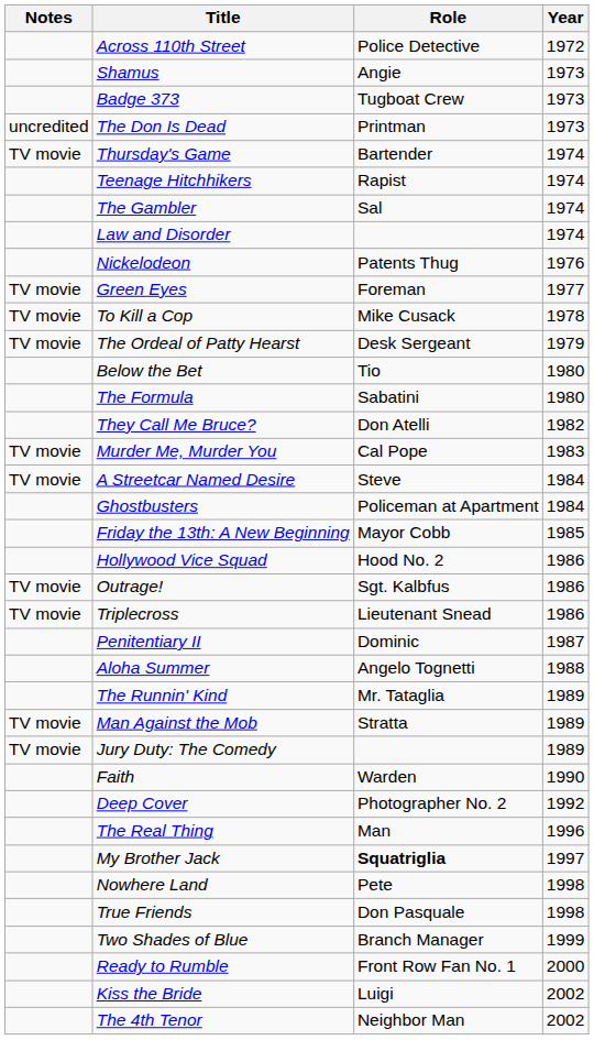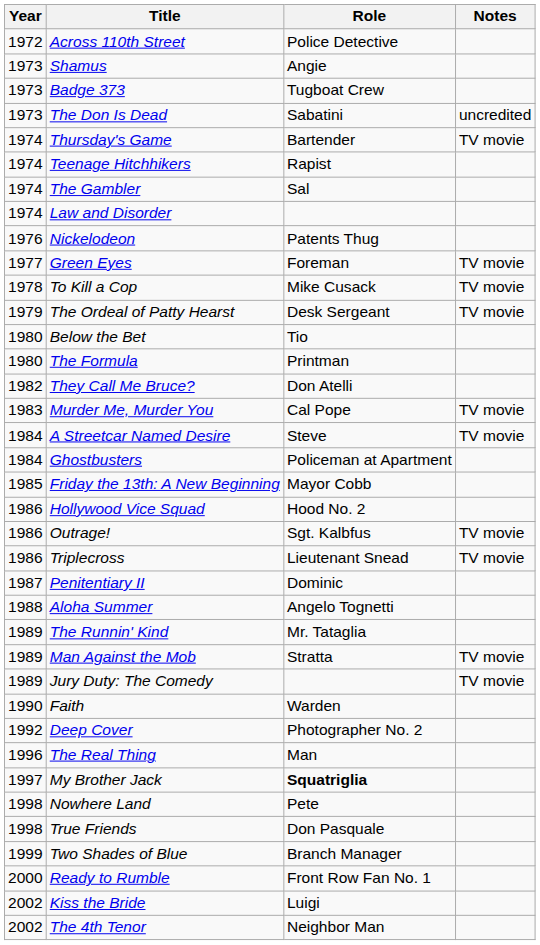 <table class="wikitable">
 <tr>
-<th>Notes</th>
+<th>Year</th>
 <th>Title</th>
 <th>Role</th>
-<th>Year</th>
+<th>Notes</th>
 </tr>
 <tr>
-<td></td>
+<td>1972</td>
 <td><em><a href='#'>Across 110th Street</a></em></td>
 <td>Police Detective</td>
-<td>1972</td>
+<td></td>
 </tr>
 <tr>
-<td></td>
+<td>1973</td>
 <td><em><a href='#'>Shamus</a></em></td>
 <td>Angie</td>
-<td>1973</td>
+<td></td>
 </tr>
 <tr>
-<td></td>
+<td>1973</td>
 <td><em><a href='#'>Badge 373</a></em></td>
 <td>Tugboat Crew</td>
-<td>1973</td>
+<td></td>
 </tr>
 <tr>
+<td>1973</td>
+<td><em><a href='#'>The Don Is Dead</a></em></td>
+<td>Sabatini</td>
 <td>uncredited</td>
-<td><em><a href='#'>The Don Is Dead</a></em></td>
-<td>Printman</td>
-<td>1973</td>
 </tr>
 <tr>
-<td>TV movie</td>
+<td>1974</td>
 <td><em><a href='#'>Thursday's Game</a></em></td>
 <td>Bartender</td>
-<td>1974</td>
+<td>TV movie</td>
 </tr>
 <tr>
-<td></td>
+<td>1974</td>
 <td><em><a href='#'>Teenage Hitchhikers</a></em></td>
 <td>Rapist</td>
-<td>1974</td>
+<td></td>
 </tr>
 <tr>
-<td></td>
+<td>1974</td>
 <td><em><a href='#'>The Gambler</a></em></td>
 <td>Sal</td>
-<td>1974</td>
+<td></td>
 </tr>
 <tr>
-<td></td>
+<td>1974</td>
 <td><em><a href='#'>Law and Disorder</a></em></td>
 <td></td>
-<td>1974</td>
+<td></td>
 </tr>
 <tr>
-<td></td>
+<td>1976</td>
 <td><em><a href='#'>Nickelodeon</a></em></td>
 <td>Patents Thug</td>
-<td>1976</td>
+<td></td>
 </tr>
 <tr>
-<td>TV movie</td>
+<td>1977</td>
 <td><em><a href='#'>Green Eyes</a></em></td>
 <td>Foreman</td>
-<td>1977</td>
+<td>TV movie</td>
 </tr>
 <tr>
-<td>TV movie</td>
+<td>1978</td>
 <td><em>To Kill a Cop</em></td>
 <td>Mike Cusack</td>
-<td>1978</td>
+<td>TV movie</td>
 </tr>
 <tr>
-<td>TV movie</td>
+<td>1979</td>
 <td><em>The Ordeal of Patty Hearst</em></td>
 <td>Desk Sergeant</td>
-<td>1979</td>
+<td>TV movie</td>
 </tr>
 <tr>
-<td></td>
+<td>1980</td>
 <td><em>Below the Bet</em></td>
 <td>Tio</td>
-<td>1980</td>
+<td></td>
 </tr>
 <tr>
+<td>1980</td>
+<td><em><a href='#'>The Formula</a></em></td>
+<td>Printman</td>
 <td></td>
-<td><em><a href='#'>The Formula</a></em></td>
-<td>Sabatini</td>
-<td>1980</td>
 </tr>
 <tr>
-<td></td>
+<td>1982</td>
 <td><em><a href='#'>They Call Me Bruce?</a></em></td>
 <td>Don Atelli</td>
-<td>1982</td>
+<td></td>
 </tr>
 <tr>
-<td>TV movie</td>
+<td>1983</td>
 <td><em><a href='#'>Murder Me, Murder You</a></em></td>
 <td>Cal Pope</td>
-<td>1983</td>
+<td>TV movie</td>
 </tr>
 <tr>
-<td>TV movie</td>
+<td>1984</td>
 <td><em><a href='#'>A Streetcar Named Desire</a></em></td>
 <td>Steve</td>
-<td>1984</td>
+<td>TV movie</td>
 </tr>
 <tr>
-<td></td>
+<td>1984</td>
 <td><em><a href='#'>Ghostbusters</a></em></td>
 <td>Policeman at Apartment</td>
-<td>1984</td>
+<td></td>
 </tr>
 <tr>
-<td></td>
+<td>1985</td>
 <td><em><a href='#'>Friday the 13th: A New Beginning</a></em></td>
 <td>Mayor Cobb</td>
-<td>1985</td>
+<td></td>
 </tr>
 <tr>
-<td></td>
+<td>1986</td>
 <td><em><a href='#'>Hollywood Vice Squad</a></em></td>
 <td>Hood No. 2</td>
-<td>1986</td>
+<td></td>
 </tr>
 <tr>
-<td>TV movie</td>
+<td>1986</td>
 <td><em>Outrage!</em></td>
 <td>Sgt. Kalbfus</td>
-<td>1986</td>
+<td>TV movie</td>
 </tr>
 <tr>
-<td>TV movie</td>
+<td>1986</td>
 <td><em>Triplecross</em></td>
 <td>Lieutenant Snead</td>
-<td>1986</td>
+<td>TV movie</td>
 </tr>
 <tr>
-<td></td>
+<td>1987</td>
 <td><em><a href='#'>Penitentiary II</a></em></td>
 <td>Dominic</td>
-<td>1987</td>
+<td></td>
 </tr>
 <tr>
-<td></td>
+<td>1988</td>
 <td><em><a href='#'>Aloha Summer</a></em></td>
 <td>Angelo Tognetti</td>
-<td>1988</td>
+<td></td>
 </tr>
 <tr>
-<td></td>
+<td>1989</td>
 <td><em><a href='#'>The Runnin' Kind</a></em></td>
 <td>Mr. Tataglia</td>
-<td>1989</td>
+<td></td>
 </tr>
 <tr>
-<td>TV movie</td>
+<td>1989</td>
 <td><em><a href='#'>Man Against the Mob</a></em></td>
 <td>Stratta</td>
-<td>1989</td>
+<td>TV movie</td>
 </tr>
 <tr>
-<td>TV movie</td>
+<td>1989</td>
 <td><em>Jury Duty: The Comedy</em></td>
 <td></td>
-<td>1989</td>
+<td>TV movie</td>
 </tr>
 <tr>
-<td></td>
+<td>1990</td>
 <td><em>Faith</em></td>
 <td>Warden</td>
-<td>1990</td>
+<td></td>
 </tr>
 <tr>
-<td></td>
+<td>1992</td>
 <td><em><a href='#'>Deep Cover</a></em></td>
 <td>Photographer No. 2</td>
-<td>1992</td>
+<td></td>
 </tr>
 <tr>
-<td></td>
+<td>1996</td>
 <td><em><a href='#'>The Real Thing</a></em></td>
 <td>Man</td>
-<td>1996</td>
+<td></td>
 </tr>
 <tr>
-<td></td>
+<td>1997</td>
 <td><em>My Brother Jack</em></td>
 <td><strong>Squatriglia</strong></td>
-<td>1997</td>
+<td></td>
 </tr>
 <tr>
-<td></td>
+<td>1998</td>
 <td><em>Nowhere Land</em></td>
 <td>Pete</td>
-<td>1998</td>
+<td></td>
 </tr>
 <tr>
-<td></td>
+<td>1998</td>
 <td><em>True Friends</em></td>
 <td>Don Pasquale</td>
-<td>1998</td>
+<td></td>
 </tr>
 <tr>
-<td></td>
+<td>1999</td>
 <td><em>Two Shades of Blue</em></td>
 <td>Branch Manager</td>
-<td>1999</td>
+<td></td>
 </tr>
 <tr>
-<td></td>
+<td>2000</td>
 <td><em><a href='#'>Ready to Rumble</a></em></td>
 <td>Front Row Fan No. 1</td>
-<td>2000</td>
+<td></td>
 </tr>
 <tr>
-<td></td>
+<td>2002</td>
 <td><em><a href='#'>Kiss the Bride</a></em></td>
 <td>Luigi</td>
-<td>2002</td>
+<td></td>
 </tr>
 <tr>
-<td></td>
+<td>2002</td>
 <td><em><a href='#'>The 4th Tenor</a></em></td>
 <td>Neighbor Man</td>
-<td>2002</td>
+<td></td>
 </tr>
 </table>
